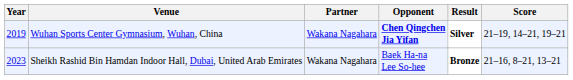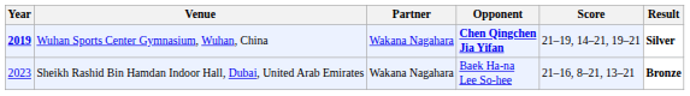 <table class="sortable wikitable" style="font-size: 90%">
 <tr>
 <th>Year</th>
 <th>Venue</th>
 <th>Partner</th>
 <th>Opponent</th>
+<th>Score</th>
 <th>Result</th>
-<th>Score</th>
 </tr>
 <tr style="background:#ECF2FF">
-<td align="center"><a href='#'>2019</a></td>
+<td align="center"><strong><a href='#'>2019</a></strong></td>
 <td align="left"><a href='#'>Wuhan Sports Center Gymnasium</a>, <a href='#'>Wuhan</a>, China</td>
 <td align="left"> <a href='#'>Wakana Nagahara</a></td>
 <td align="left"><strong> <a href='#'>Chen Qingchen</a><br> <a href='#'>Jia Yifan</a></strong></td>
+<td align="left">21–19, 14–21, 19–21</td>
 <td style="text-align:left; background:white"> <strong>Silver</strong></td>
-<td align="left">21–19, 14–21, 19–21</td>
 </tr>
 <tr style="background:#ECF2FF">
 <td align="center"><a href='#'>2023</a></td>
 <td align="left">Sheikh Rashid Bin Hamdan Indoor Hall, <a href='#'>Dubai</a>, United Arab Emirates</td>
 <td align="left"> Wakana Nagahara</td>
 <td align="left"> <a href='#'>Baek Ha-na</a><br>  <a href='#'>Lee So-hee</a></td>
+<td align="left">21–16, 8–21, 13–21</td>
 <td style="text-align:left; background:white"> <strong>Bronze</strong></td>
-<td align="left">21–16, 8–21, 13–21</td>
 </tr>
 </table>
